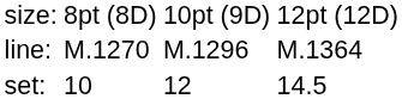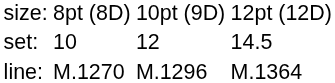 <table style="margin-left:40px;">
 <tr>
 <td>size:</td>
 <td>8pt (8D)</td>
 <td>10pt (9D)</td>
 <td>12pt (12D)</td>
 </tr>
 <tr>
+<td>set:</td>
+<td>10</td>
+<td>12</td>
+<td>14.5</td>
+</tr>
+<tr>
 <td>line:</td>
 <td>M.1270</td>
 <td>M.1296</td>
 <td>M.1364</td>
 </tr>
-<tr>
-<td>set:</td>
-<td>10</td>
-<td>12</td>
-<td>14.5</td>
-</tr>
 </table>
